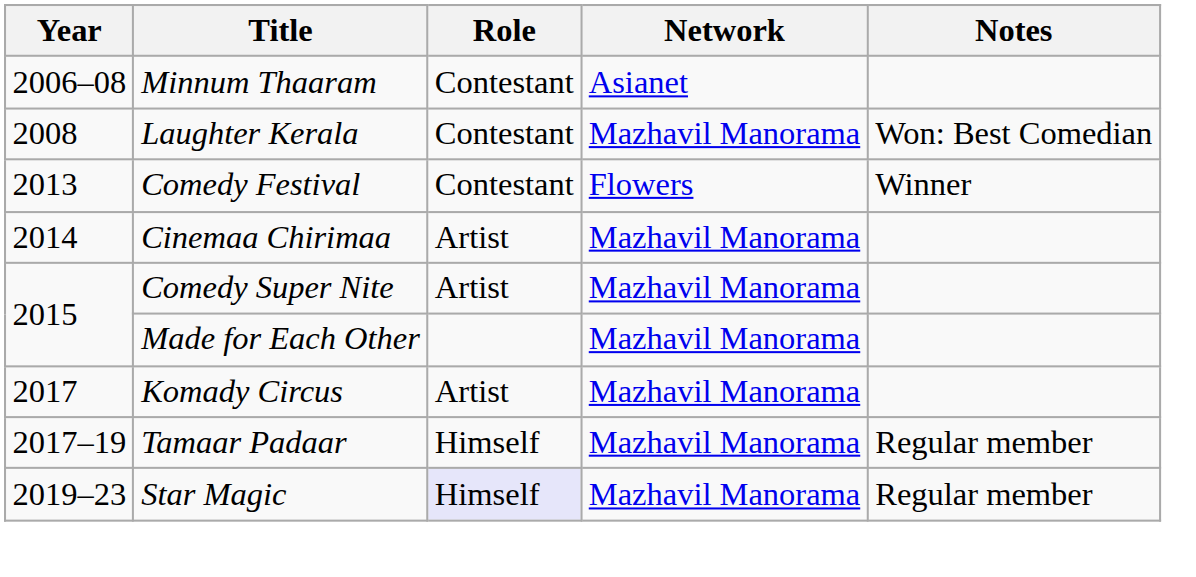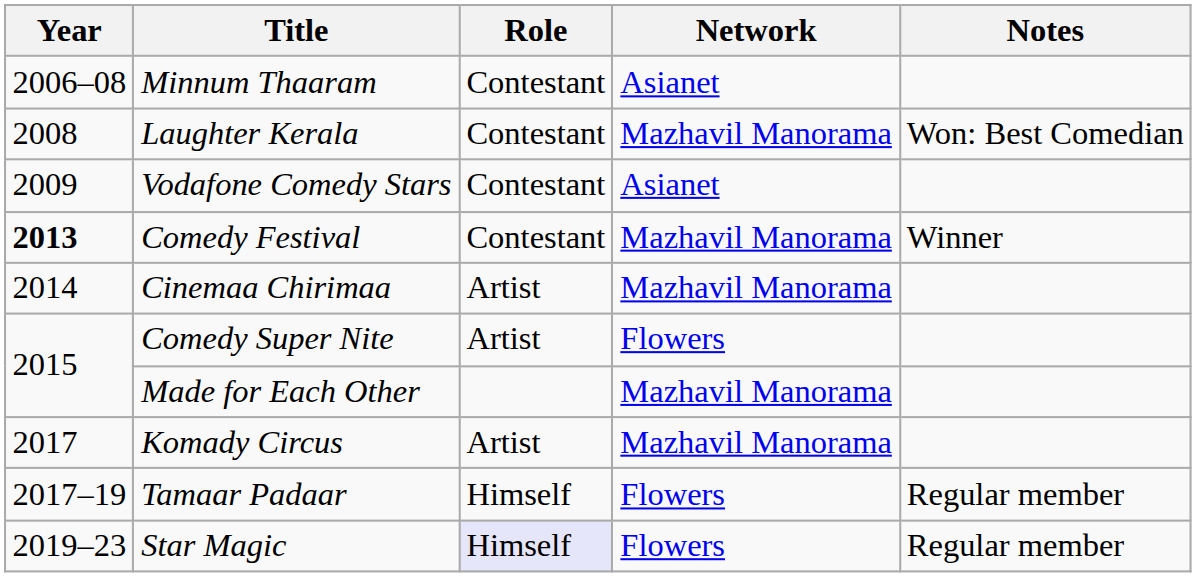 <table class="wikitable sortable">
 <tr>
 <th>Year</th>
 <th>Title</th>
 <th>Role</th>
 <th>Network</th>
 <th>Notes</th>
 </tr>
 <tr>
 <td>2006–08</td>
 <td><em>Minnum Thaaram</em></td>
 <td>Contestant</td>
 <td><a href='#'>Asianet</a></td>
 <td></td>
 </tr>
 <tr>
 <td>2008</td>
 <td><em>Laughter Kerala</em></td>
 <td>Contestant</td>
 <td><a href='#'>Mazhavil Manorama</a></td>
 <td>Won: Best Comedian</td>
 </tr>
 <tr>
-<td>2013</td>
+<td>2009</td>
+<td><em>Vodafone Comedy Stars</em></td>
+<td>Contestant</td>
+<td><a href='#'>Asianet</a></td>
+<td></td>
+</tr>
+<tr>
+<td><strong>2013</strong></td>
 <td><em>Comedy Festival</em></td>
 <td>Contestant</td>
-<td><a href='#'>Flowers</a></td>
+<td><a href='#'>Mazhavil Manorama</a></td>
 <td>Winner</td>
 </tr>
 <tr>
 <td>2014</td>
 <td><em>Cinemaa Chirimaa</em></td>
 <td>Artist</td>
 <td><a href='#'>Mazhavil Manorama</a></td>
 <td></td>
 </tr>
 <tr>
 <td rowspan="2">2015</td>
 <td><em>Comedy Super Nite</em></td>
 <td>Artist</td>
-<td><a href='#'>Mazhavil Manorama</a></td>
+<td><a href='#'>Flowers</a></td>
 <td></td>
 </tr>
 <tr>
 <td><em>Made for Each Other</em></td>
 <td></td>
 <td><a href='#'>Mazhavil Manorama</a></td>
 <td></td>
 </tr>
 <tr>
 <td>2017</td>
 <td><em>Komady Circus</em></td>
 <td>Artist</td>
 <td><a href='#'>Mazhavil Manorama</a></td>
 <td></td>
 </tr>
 <tr>
 <td>2017–19</td>
 <td><em>Tamaar Padaar</em></td>
 <td>Himself</td>
-<td><a href='#'>Mazhavil Manorama</a></td>
+<td><a href='#'>Flowers</a></td>
 <td>Regular member</td>
 </tr>
 <tr>
 <td>2019–23</td>
 <td><em>Star Magic</em></td>
 <td style="background: lavender;">Himself</td>
-<td><a href='#'>Mazhavil Manorama</a></td>
+<td><a href='#'>Flowers</a></td>
 <td>Regular member</td>
 </tr>
 </table>
